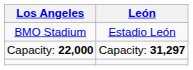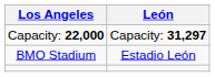 <table class="wikitable" style="text-align:center">
 <tr>
 <th> <a href='#'>Los Angeles</a></th>
 <th> <a href='#'>León</a></th>
 </tr>
 <tr>
+<td>Capacity: <strong>22,000</strong></td>
+<td>Capacity: <strong>31,297</strong></td>
+</tr>
+<tr>
 <td><a href='#'>BMO Stadium</a></td>
 <td><a href='#'>Estadio León</a></td>
-</tr>
-<tr>
-<td>Capacity: <strong>22,000</strong></td>
-<td>Capacity: <strong>31,297</strong></td>
 </tr>
 <tr>
 <td></td>
 <td></td>
 </tr>
 </table>
